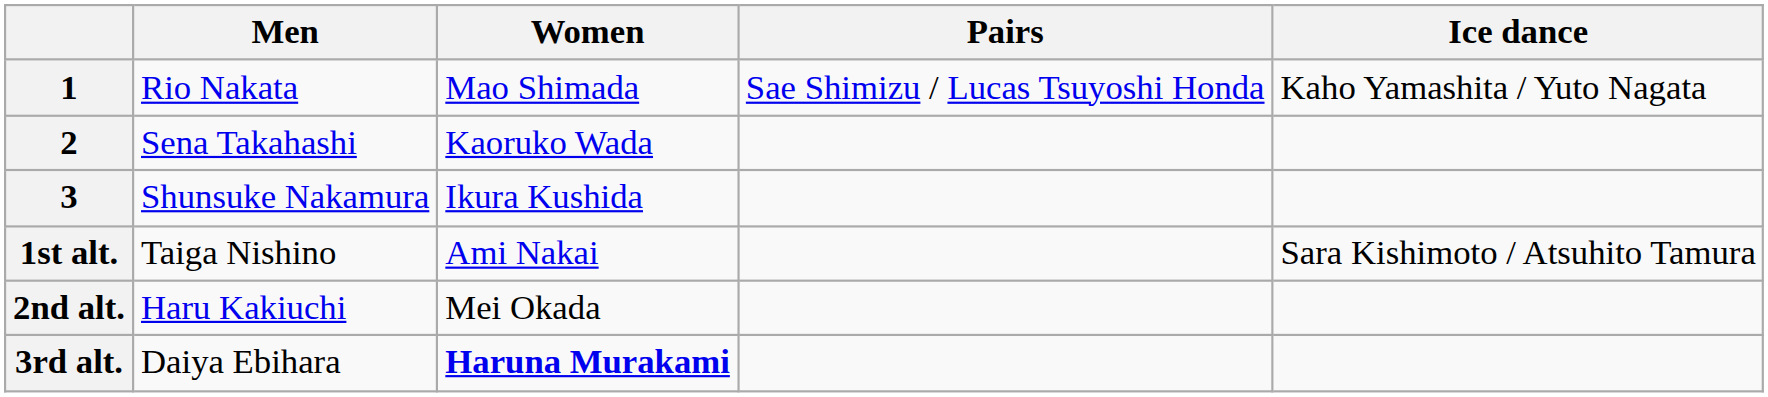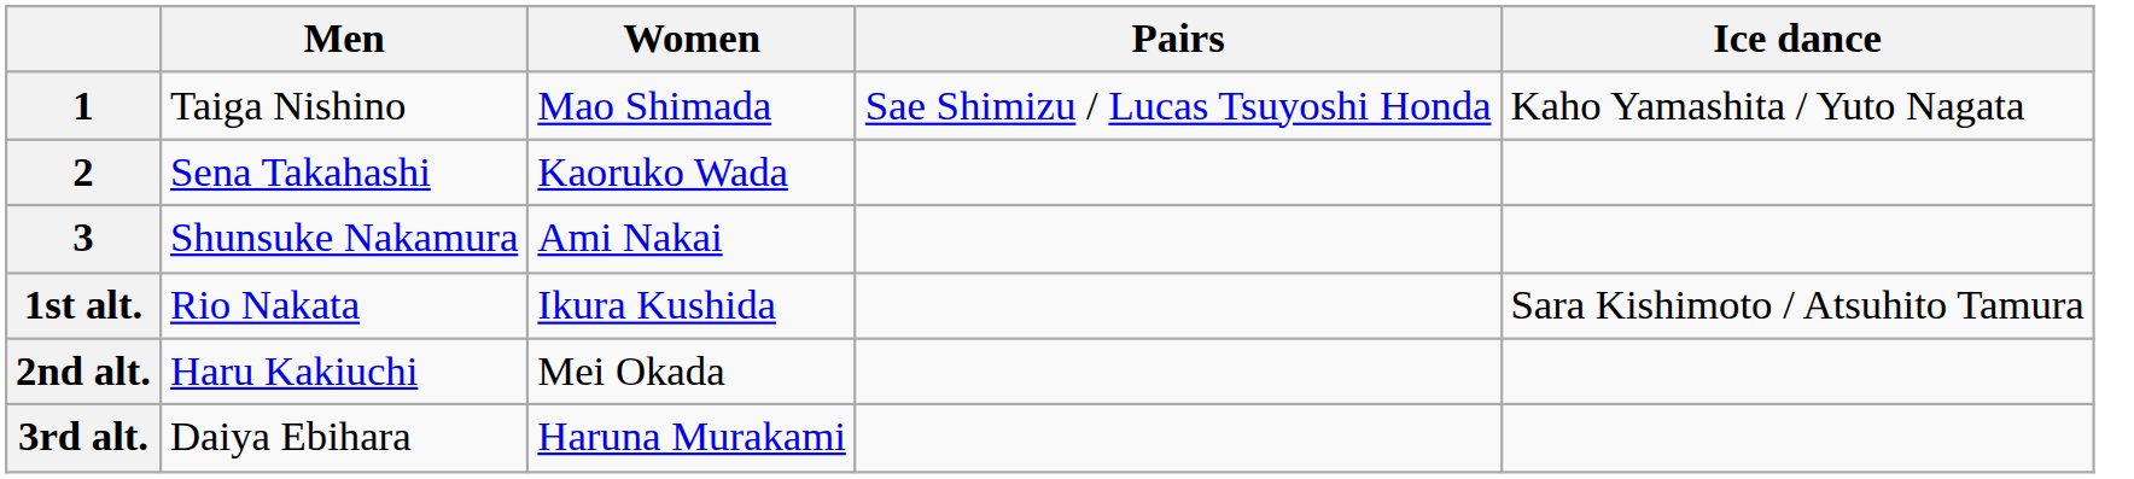 <table class="wikitable">
 <tr>
 <th></th>
 <th>Men</th>
 <th>Women</th>
 <th>Pairs</th>
 <th>Ice dance</th>
 </tr>
 <tr>
 <th>1</th>
-<td><a href='#'>Rio Nakata</a></td>
+<td>Taiga Nishino</td>
 <td><a href='#'>Mao Shimada</a></td>
 <td><a href='#'>Sae Shimizu</a> / <a href='#'>Lucas Tsuyoshi Honda</a></td>
 <td>Kaho Yamashita / Yuto Nagata</td>
 </tr>
 <tr>
 <th>2</th>
 <td><a href='#'>Sena Takahashi</a></td>
 <td><a href='#'>Kaoruko Wada</a></td>
 <td></td>
 <td></td>
 </tr>
 <tr>
 <th>3</th>
 <td><a href='#'>Shunsuke Nakamura</a></td>
-<td><a href='#'>Ikura Kushida</a></td>
+<td><a href='#'>Ami Nakai</a></td>
 <td></td>
 <td></td>
 </tr>
 <tr>
 <th>1st alt.</th>
-<td>Taiga Nishino</td>
-<td><a href='#'>Ami Nakai</a></td>
+<td><a href='#'>Rio Nakata</a></td>
+<td><a href='#'>Ikura Kushida</a></td>
 <td></td>
 <td>Sara Kishimoto / Atsuhito Tamura</td>
 </tr>
 <tr>
 <th>2nd alt.</th>
 <td><a href='#'>Haru Kakiuchi</a></td>
 <td>Mei Okada</td>
 <td></td>
 <td></td>
 </tr>
 <tr>
 <th>3rd alt.</th>
 <td>Daiya Ebihara</td>
-<td><strong><a href='#'>Haruna Murakami</a></strong></td>
+<td><a href='#'>Haruna Murakami</a></td>
 <td></td>
 <td></td>
 </tr>
 </table>
